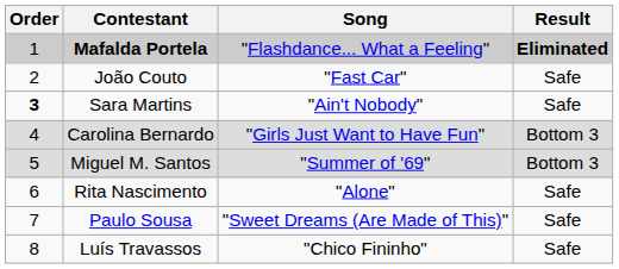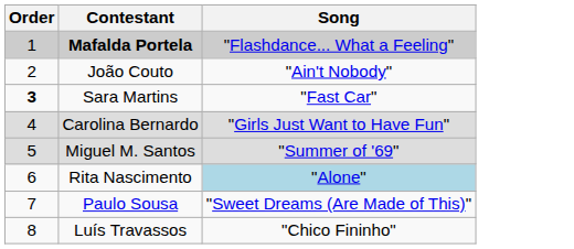 <table class="wikitable plainrowheaders" style="text-align:center;">
 <tr>
 <th>Order</th>
 <th>Contestant</th>
 <th>Song</th>
-<th>Result</th>
 </tr>
 <tr style="background:#ccc;">
 <td>1</td>
 <td><strong>Mafalda Portela</strong></td>
 <td>"<a href='#'>Flashdance... What a Feeling</a>"</td>
-<td><strong>Eliminated</strong></td>
 </tr>
 <tr>
 <td>2</td>
 <td>João Couto</td>
-<td>"<a href='#'>Fast Car</a>"</td>
-<td>Safe</td>
+<td>"<a href='#'>Ain't Nobody</a>"</td>
 </tr>
 <tr>
 <td><strong>3</strong></td>
 <td>Sara Martins</td>
-<td>"<a href='#'>Ain't Nobody</a>"</td>
-<td>Safe</td>
+<td>"<a href='#'>Fast Car</a>"</td>
 </tr>
 <tr style="background:#ddd;">
 <td>4</td>
 <td>Carolina Bernardo</td>
 <td>"<a href='#'>Girls Just Want to Have Fun</a>"</td>
-<td>Bottom 3</td>
 </tr>
 <tr style="background:#ddd;">
 <td>5</td>
 <td>Miguel M. Santos</td>
 <td>"<a href='#'>Summer of '69</a>"</td>
-<td>Bottom 3</td>
 </tr>
 <tr>
 <td>6</td>
 <td>Rita Nascimento</td>
-<td>"<a href='#'>Alone</a>"</td>
-<td>Safe</td>
+<td style="background: lightblue;">"<a href='#'>Alone</a>"</td>
 </tr>
 <tr>
 <td>7</td>
 <td><a href='#'>Paulo Sousa</a></td>
 <td>"<a href='#'>Sweet Dreams (Are Made of This)</a>"</td>
-<td>Safe</td>
 </tr>
 <tr>
 <td>8</td>
 <td>Luís Travassos</td>
 <td>"Chico Fininho"</td>
-<td>Safe</td>
 </tr>
 </table>
